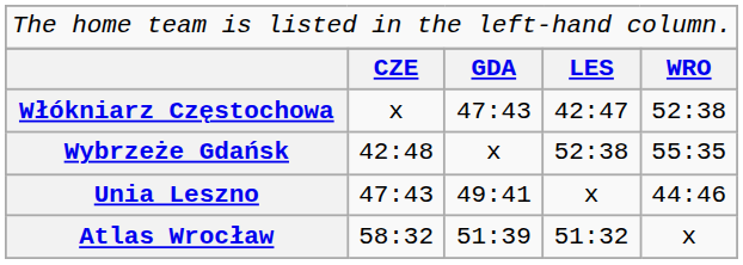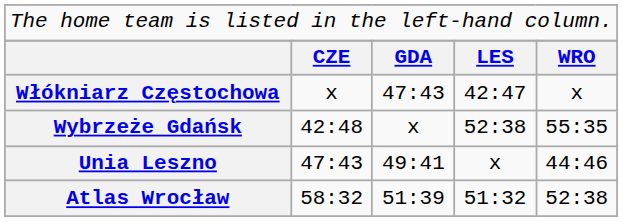 <table align="center" cellspacing="0" cellpadding="3" style="background-color: #f9f9f9; font-size: 90%; text-align: center" class="wikitable">
 <tr>
 <td colspan=5><em>The home team is listed in the left-hand column.</em></td>
 </tr>
 <tr>
 </tr>
 <tr style="background:#F0F0F0;">
 <th align="left"> </th>
 <th width=40px><a href='#'>CZE</a></th>
 <th width=40px><a href='#'>GDA</a></th>
 <th width=40px><a href='#'>LES</a></th>
 <th width=40px><a href='#'>WRO</a></th>
 </tr>
 <tr>
 <th><a href='#'>Włókniarz Częstochowa</a></th>
 <td>x</td>
 <td>47:43</td>
 <td>42:47</td>
-<td>52:38</td>
+<td>x</td>
 </tr>
 <tr>
 <th><a href='#'>Wybrzeże Gdańsk</a></th>
 <td>42:48</td>
 <td>x</td>
 <td>52:38</td>
 <td>55:35</td>
 </tr>
 <tr>
 <th><a href='#'>Unia Leszno</a></th>
 <td>47:43</td>
 <td>49:41</td>
 <td>x</td>
 <td>44:46</td>
 </tr>
 <tr>
 <th><a href='#'>Atlas Wrocław</a></th>
 <td>58:32</td>
 <td>51:39</td>
 <td>51:32</td>
-<td>x</td>
+<td>52:38</td>
 </tr>
 </table>
